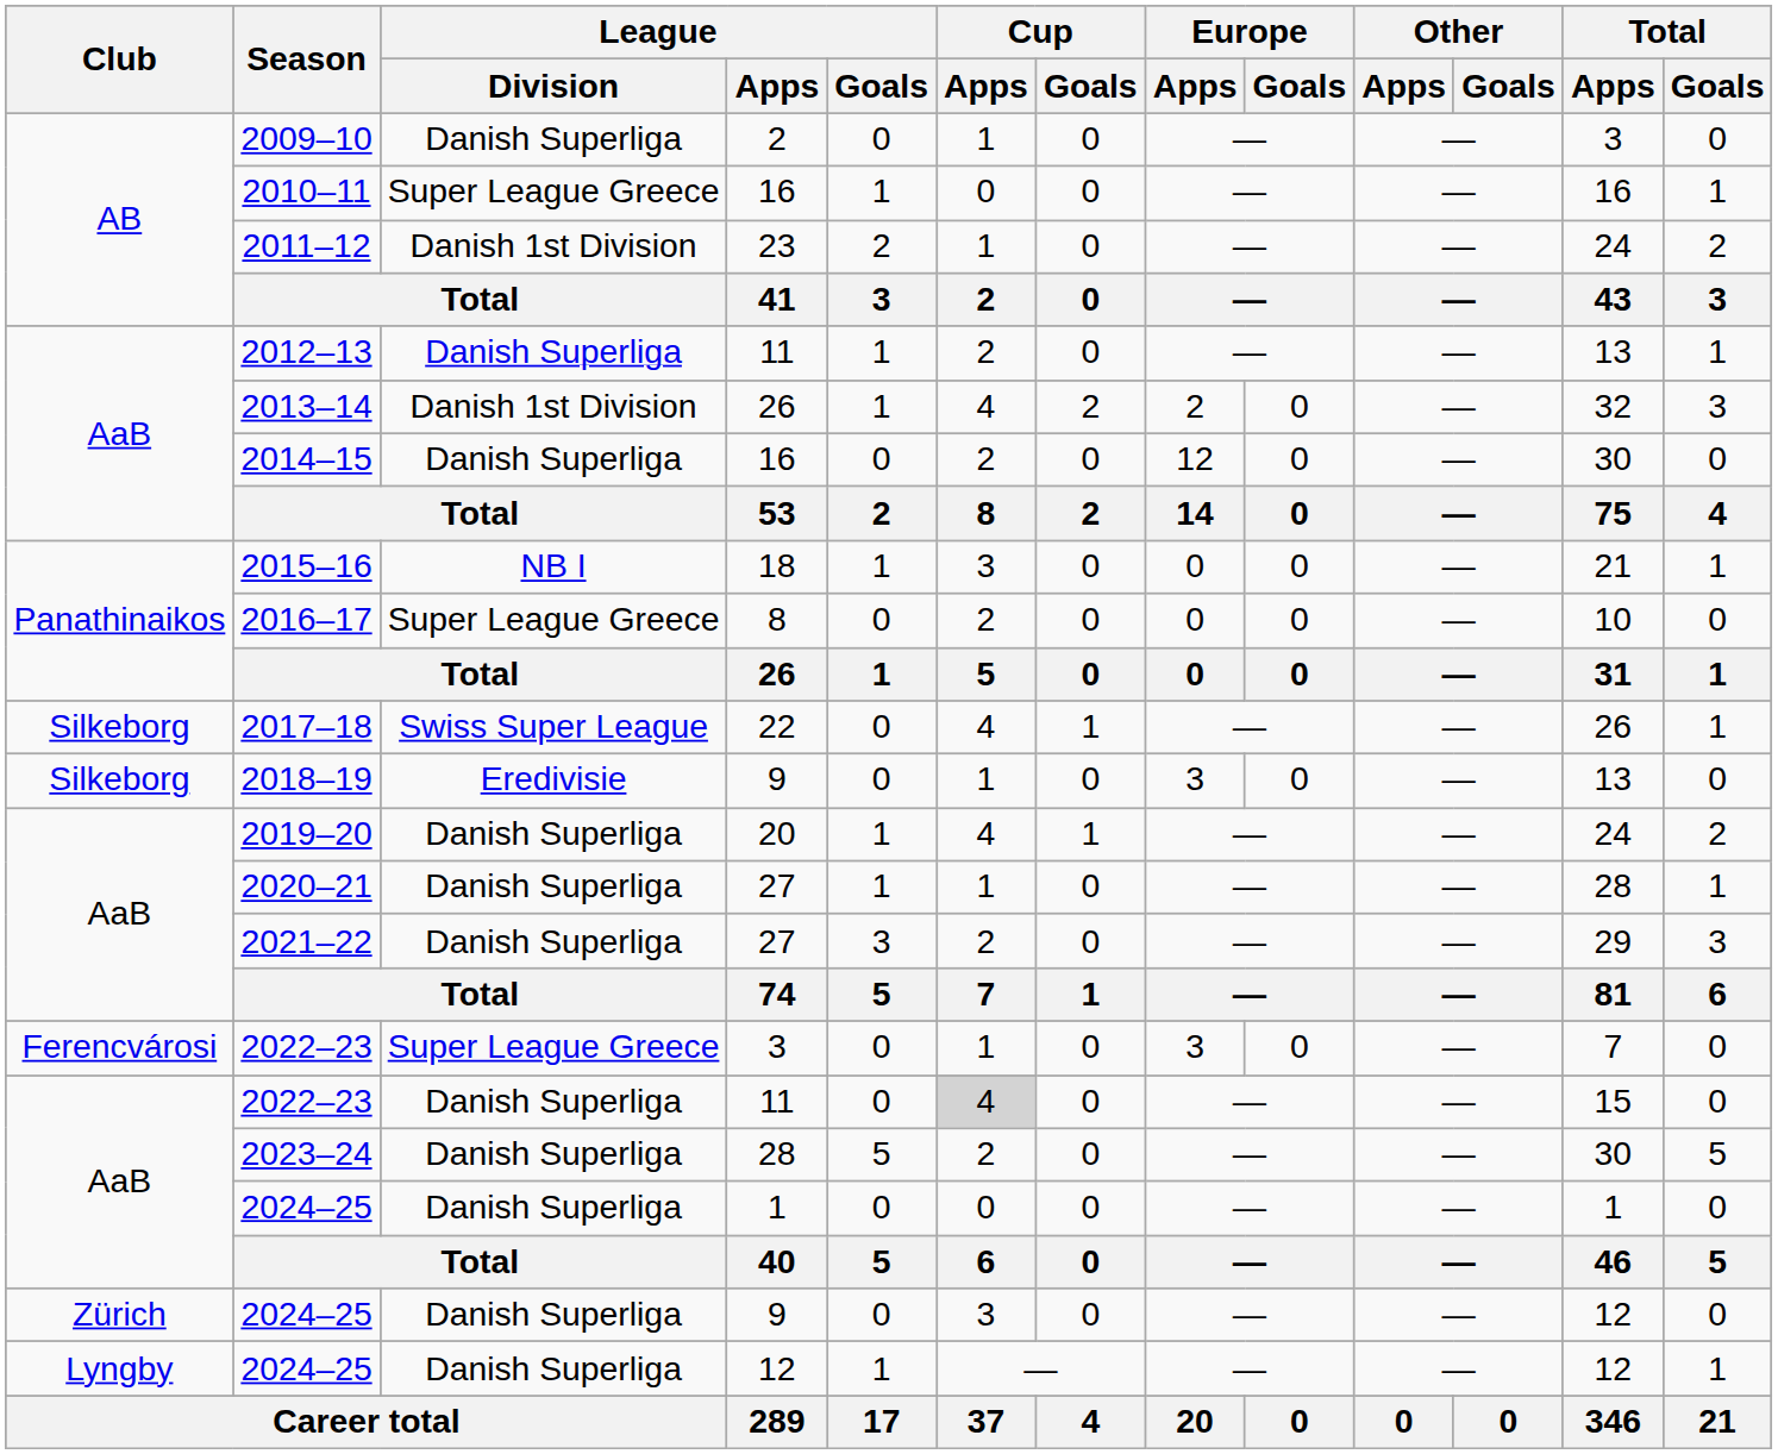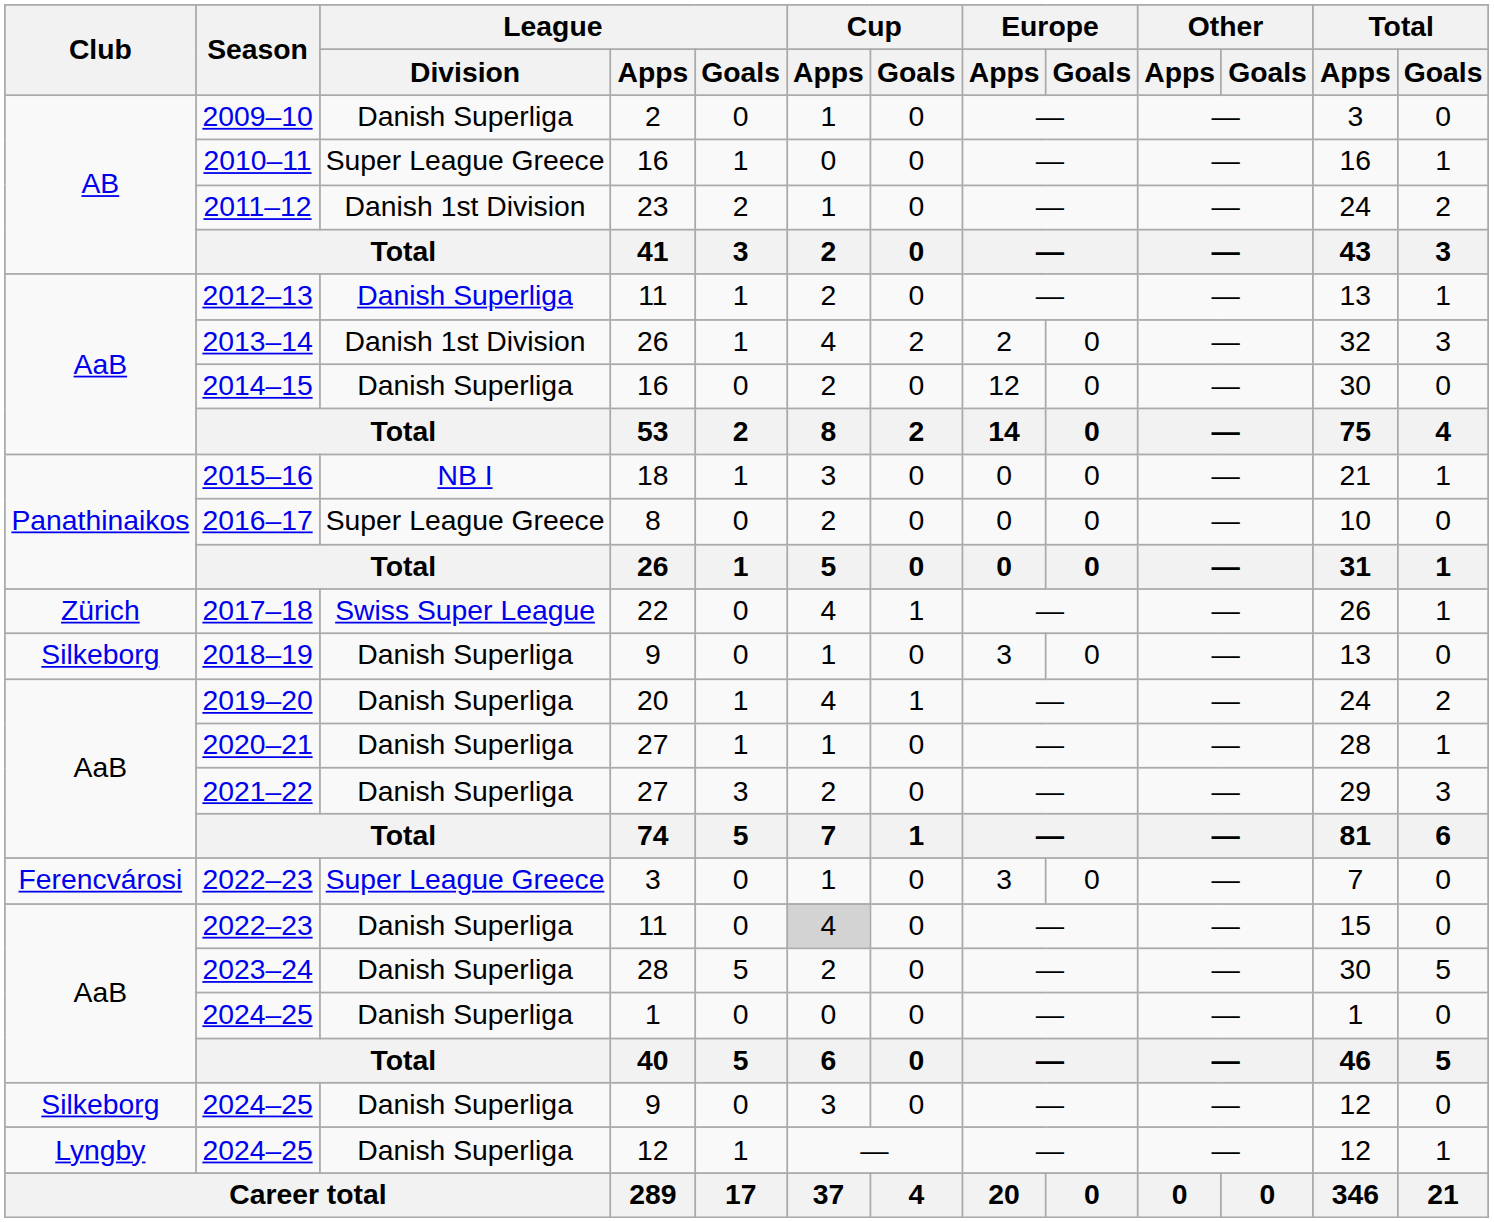 <table class="wikitable" style="text-align:center">
 <tr>
 <th rowspan="2">Club</th>
 <th rowspan="2">Season</th>
 <th colspan="3">League</th>
 <th colspan="2">Cup</th>
 <th colspan="2">Europe</th>
 <th colspan="2">Other</th>
 <th colspan="2">Total</th>
 </tr>
 <tr>
 <th>Division</th>
 <th>Apps</th>
 <th>Goals</th>
 <th>Apps</th>
 <th>Goals</th>
 <th>Apps</th>
 <th>Goals</th>
 <th>Apps</th>
 <th>Goals</th>
 <th>Apps</th>
 <th>Goals</th>
 </tr>
 <tr>
 <td rowspan="4"><a href='#'>AB</a></td>
 <td><a href='#'>2009–10</a></td>
 <td>Danish Superliga</td>
 <td>2</td>
 <td>0</td>
 <td>1</td>
 <td>0</td>
 <td colspan="2">—</td>
 <td colspan="2">—</td>
 <td>3</td>
 <td>0</td>
 </tr>
 <tr>
 <td><a href='#'>2010–11</a></td>
 <td>Super League Greece</td>
 <td>16</td>
 <td>1</td>
 <td>0</td>
 <td>0</td>
 <td colspan="2">—</td>
 <td colspan="2">—</td>
 <td>16</td>
 <td>1</td>
 </tr>
 <tr>
 <td><a href='#'>2011–12</a></td>
 <td>Danish 1st Division</td>
 <td>23</td>
 <td>2</td>
 <td>1</td>
 <td>0</td>
 <td colspan="2">—</td>
 <td colspan="2">—</td>
 <td>24</td>
 <td>2</td>
 </tr>
 <tr>
 <th colspan="2">Total</th>
 <th>41</th>
 <th>3</th>
 <th>2</th>
 <th>0</th>
 <th colspan="2">—</th>
 <th colspan="2">—</th>
 <th>43</th>
 <th>3</th>
 </tr>
 <tr>
 <td rowspan="4"><a href='#'>AaB</a></td>
 <td><a href='#'>2012–13</a></td>
 <td><a href='#'>Danish Superliga</a></td>
 <td>11</td>
 <td>1</td>
 <td>2</td>
 <td>0</td>
 <td colspan="2">—</td>
 <td colspan="2">—</td>
 <td>13</td>
 <td>1</td>
 </tr>
 <tr>
 <td><a href='#'>2013–14</a></td>
 <td>Danish 1st Division</td>
 <td>26</td>
 <td>1</td>
 <td>4</td>
 <td>2</td>
 <td>2</td>
 <td>0</td>
 <td colspan="2">—</td>
 <td>32</td>
 <td>3</td>
 </tr>
 <tr>
 <td><a href='#'>2014–15</a></td>
 <td>Danish Superliga</td>
 <td>16</td>
 <td>0</td>
 <td>2</td>
 <td>0</td>
 <td>12</td>
 <td>0</td>
 <td colspan="2">—</td>
 <td>30</td>
 <td>0</td>
 </tr>
 <tr>
 <th colspan="2">Total</th>
 <th>53</th>
 <th>2</th>
 <th>8</th>
 <th>2</th>
 <th>14</th>
 <th>0</th>
 <th colspan="2">—</th>
 <th>75</th>
 <th>4</th>
 </tr>
 <tr>
 <td rowspan="3"><a href='#'>Panathinaikos</a></td>
 <td><a href='#'>2015–16</a></td>
 <td><a href='#'>NB I</a></td>
 <td>18</td>
 <td>1</td>
 <td>3</td>
 <td>0</td>
 <td>0</td>
 <td>0</td>
 <td colspan="2">—</td>
 <td>21</td>
 <td>1</td>
 </tr>
 <tr>
 <td><a href='#'>2016–17</a></td>
 <td>Super League Greece</td>
 <td>8</td>
 <td>0</td>
 <td>2</td>
 <td>0</td>
 <td>0</td>
 <td>0</td>
 <td colspan="2">—</td>
 <td>10</td>
 <td>0</td>
 </tr>
 <tr>
 <th colspan="2">Total</th>
 <th>26</th>
 <th>1</th>
 <th>5</th>
 <th>0</th>
 <th>0</th>
 <th>0</th>
 <th colspan="2">—</th>
 <th>31</th>
 <th>1</th>
 </tr>
 <tr>
-<td><a href='#'>Silkeborg</a></td>
+<td><a href='#'>Zürich</a></td>
 <td><a href='#'>2017–18</a></td>
 <td><a href='#'>Swiss Super League</a></td>
 <td>22</td>
 <td>0</td>
 <td>4</td>
 <td>1</td>
 <td colspan="2">—</td>
 <td colspan="2">—</td>
 <td>26</td>
 <td>1</td>
 </tr>
 <tr>
 <td><a href='#'>Silkeborg</a></td>
 <td><a href='#'>2018–19</a></td>
-<td><a href='#'>Eredivisie</a></td>
+<td>Danish Superliga</td>
 <td>9</td>
 <td>0</td>
 <td>1</td>
 <td>0</td>
 <td>3</td>
 <td>0</td>
 <td colspan="2">—</td>
 <td>13</td>
 <td>0</td>
 </tr>
 <tr>
 <td rowspan="4">AaB</td>
 <td><a href='#'>2019–20</a></td>
 <td>Danish Superliga</td>
 <td>20</td>
 <td>1</td>
 <td>4</td>
 <td>1</td>
 <td colspan="2">—</td>
 <td colspan="2">—</td>
 <td>24</td>
 <td>2</td>
 </tr>
 <tr>
 <td><a href='#'>2020–21</a></td>
 <td>Danish Superliga</td>
 <td>27</td>
 <td>1</td>
 <td>1</td>
 <td>0</td>
 <td colspan="2">—</td>
 <td colspan="2">—</td>
 <td>28</td>
 <td>1</td>
 </tr>
 <tr>
 <td><a href='#'>2021–22</a></td>
 <td>Danish Superliga</td>
 <td>27</td>
 <td>3</td>
 <td>2</td>
 <td>0</td>
 <td colspan="2">—</td>
 <td colspan="2">—</td>
 <td>29</td>
 <td>3</td>
 </tr>
 <tr>
 <th colspan="2">Total</th>
 <th>74</th>
 <th>5</th>
 <th>7</th>
 <th>1</th>
 <th colspan="2">—</th>
 <th colspan="2">—</th>
 <th>81</th>
 <th>6</th>
 </tr>
 <tr>
 <td><a href='#'>Ferencvárosi</a></td>
 <td><a href='#'>2022–23</a></td>
 <td><a href='#'>Super League Greece</a></td>
 <td>3</td>
 <td>0</td>
 <td>1</td>
 <td>0</td>
 <td>3</td>
 <td>0</td>
 <td colspan="2">—</td>
 <td>7</td>
 <td>0</td>
 </tr>
 <tr>
 <td rowspan="4">AaB</td>
 <td><a href='#'>2022–23</a></td>
 <td>Danish Superliga</td>
 <td>11</td>
 <td>0</td>
 <td style="background: lightgrey;">4</td>
 <td>0</td>
 <td colspan="2">—</td>
 <td colspan="2">—</td>
 <td>15</td>
 <td>0</td>
 </tr>
 <tr>
 <td><a href='#'>2023–24</a></td>
 <td>Danish Superliga</td>
 <td>28</td>
 <td>5</td>
 <td>2</td>
 <td>0</td>
 <td colspan="2">—</td>
 <td colspan="2">—</td>
 <td>30</td>
 <td>5</td>
 </tr>
 <tr>
 <td><a href='#'>2024–25</a></td>
 <td>Danish Superliga</td>
 <td>1</td>
 <td>0</td>
 <td>0</td>
 <td>0</td>
 <td colspan="2">—</td>
 <td colspan="2">—</td>
 <td>1</td>
 <td>0</td>
 </tr>
 <tr>
 <th colspan="2">Total</th>
 <th>40</th>
 <th>5</th>
 <th>6</th>
 <th>0</th>
 <th colspan="2">—</th>
 <th colspan="2">—</th>
 <th>46</th>
 <th>5</th>
 </tr>
 <tr>
-<td><a href='#'>Zürich</a></td>
+<td><a href='#'>Silkeborg</a></td>
 <td><a href='#'>2024–25</a></td>
 <td>Danish Superliga</td>
 <td>9</td>
 <td>0</td>
 <td>3</td>
 <td>0</td>
 <td colspan="2">—</td>
 <td colspan="2">—</td>
 <td>12</td>
 <td>0</td>
 </tr>
 <tr>
 <td><a href='#'>Lyngby</a></td>
 <td><a href='#'>2024–25</a></td>
 <td>Danish Superliga</td>
 <td>12</td>
 <td>1</td>
 <td colspan="2">—</td>
 <td colspan="2">—</td>
 <td colspan="2">—</td>
 <td>12</td>
 <td>1</td>
 </tr>
 <tr>
 <th colspan="3">Career total</th>
 <th>289</th>
 <th>17</th>
 <th>37</th>
 <th>4</th>
 <th>20</th>
 <th>0</th>
 <th>0</th>
 <th>0</th>
 <th>346</th>
 <th>21</th>
 </tr>
 </table>
